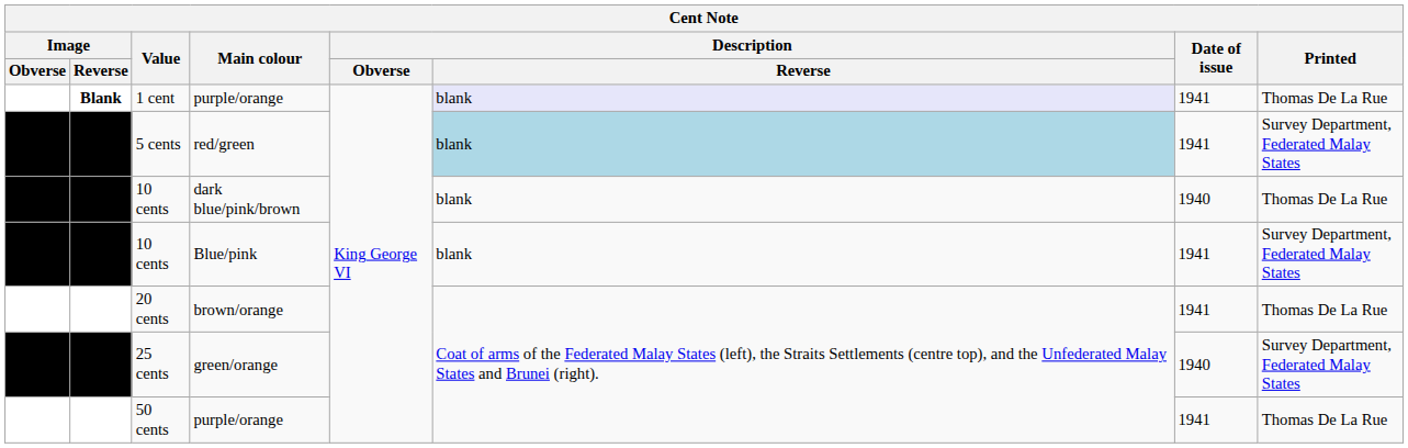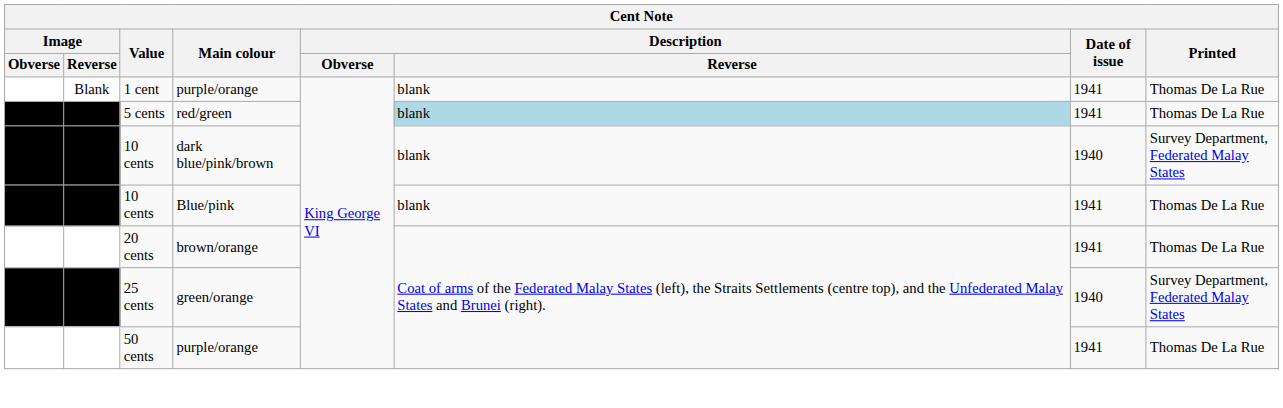 <table class="wikitable" style="font-size: 90%">
 <tr>
 <th colspan="8">Cent Note</th>
 </tr>
 <tr>
 <th colspan="2">Image</th>
 <th rowspan="2">Value</th>
 <th rowspan="2">Main colour</th>
 <th colspan="2">Description</th>
 <th rowspan="2">Date of issue</th>
 <th rowspan="2">Printed</th>
 </tr>
 <tr>
 <th>Obverse</th>
 <th>Reverse</th>
 <th>Obverse</th>
 <th>Reverse</th>
 </tr>
 <tr>
 <td align="center" bgcolor="#FFFFFF"></td>
-<td align="center" bgcolor="#FFFFFF"><strong>Blank</strong></td>
+<td align="center" bgcolor="#FFFFFF">Blank</td>
 <td>1 cent</td>
 <td>purple/orange</td>
 <td rowspan=7><a href='#'>King George VI</a></td>
-<td style="background: lavender;">blank</td>
+<td>blank</td>
 <td>1941</td>
 <td>Thomas De La Rue</td>
 </tr>
 <tr>
 <td align="center" bgcolor="#000000"></td>
 <td align="center" bgcolor="#000000"></td>
 <td>5 cents</td>
 <td>red/green</td>
 <td style="background: lightblue;">blank</td>
 <td>1941</td>
-<td>Survey Department,<br><a href='#'>Federated Malay States</a></td>
+<td>Thomas De La Rue</td>
 </tr>
 <tr>
 <td align="center" bgcolor="#000000"></td>
 <td align="center" bgcolor="#000000"></td>
 <td>10 cents</td>
 <td>dark blue/pink/brown</td>
 <td>blank</td>
 <td>1940</td>
-<td>Thomas De La Rue</td>
+<td>Survey Department,<br><a href='#'>Federated Malay States</a></td>
 </tr>
 <tr>
 <td align="center" bgcolor="#000000"></td>
 <td align="center" bgcolor="#000000"></td>
 <td>10 cents</td>
 <td>Blue/pink</td>
 <td>blank</td>
 <td>1941</td>
-<td>Survey Department,<br><a href='#'>Federated Malay States</a></td>
+<td>Thomas De La Rue</td>
 </tr>
 <tr>
 <td align="center" bgcolor="#FFFFFF"></td>
 <td align="center" bgcolor="#FFFFFF"></td>
 <td>20 cents</td>
 <td>brown/orange</td>
 <td rowspan=3><a href='#'>Coat of arms</a> of the <a href='#'>Federated Malay States</a> (left), the Straits Settlements (centre top), and the <a href='#'>Unfederated Malay States</a> and <a href='#'>Brunei</a> (right).</td>
 <td>1941</td>
 <td>Thomas De La Rue</td>
 </tr>
 <tr>
 <td align="center" bgcolor="#000000"></td>
 <td align="center" bgcolor="#000000"></td>
 <td>25 cents</td>
 <td>green/orange</td>
 <td>1940</td>
 <td>Survey Department,<br><a href='#'>Federated Malay States</a></td>
 </tr>
 <tr>
 <td align="center" bgcolor="#FFFFFF"></td>
 <td align="center" bgcolor="#FFFFFF"></td>
 <td>50 cents</td>
 <td>purple/orange</td>
 <td>1941</td>
 <td>Thomas De La Rue</td>
 </tr>
 </table>
